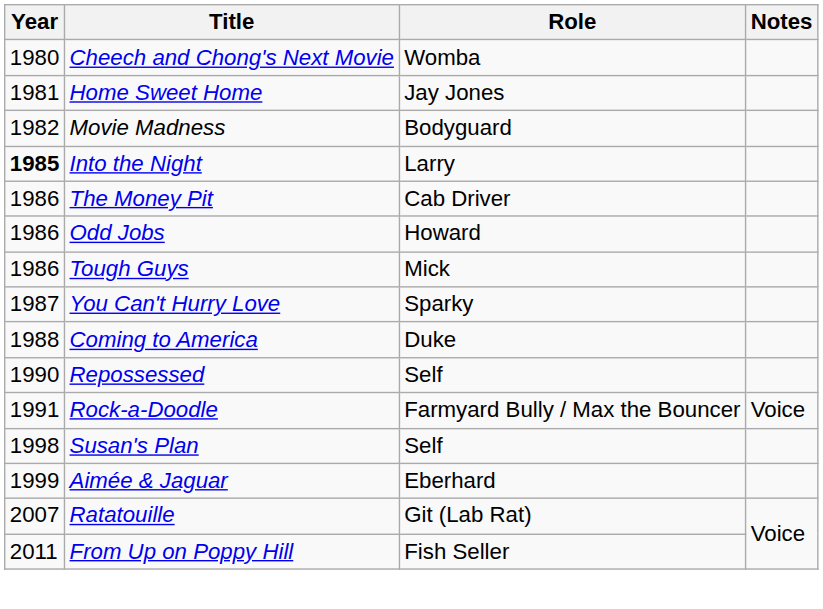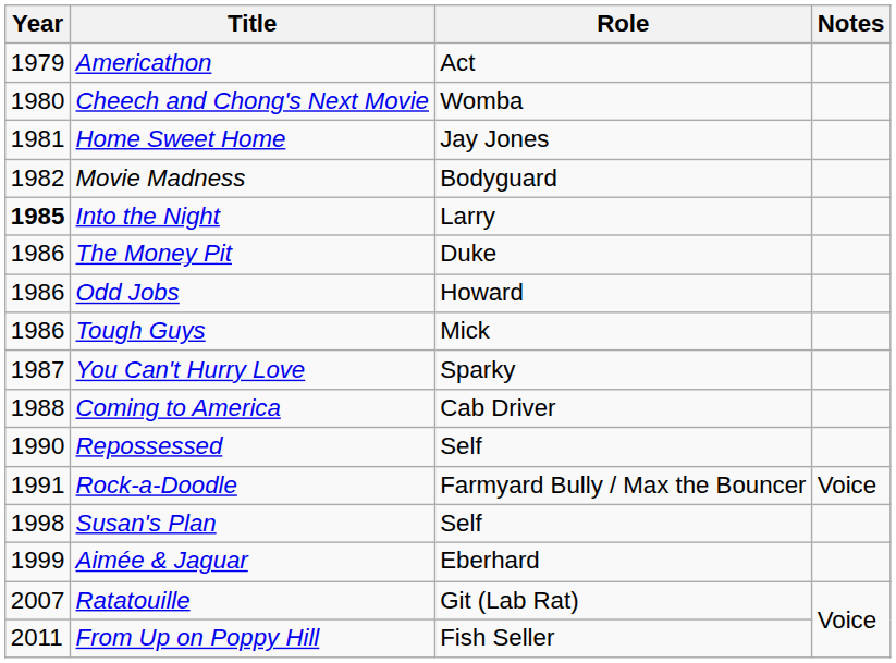 <table class="wikitable sortable">
 <tr>
 <th>Year</th>
 <th>Title</th>
 <th>Role</th>
 <th>Notes</th>
+</tr>
+<tr>
+<td>1979</td>
+<td><em><a href='#'>Americathon</a></em></td>
+<td>Act</td>
+<td></td>
 </tr>
 <tr>
 <td>1980</td>
 <td><em><a href='#'>Cheech and Chong's Next Movie</a></em></td>
 <td>Womba</td>
 <td></td>
 </tr>
 <tr>
 <td>1981</td>
 <td><a href='#'><em>Home Sweet Home</em></a></td>
 <td>Jay Jones</td>
 <td></td>
 </tr>
 <tr>
 <td>1982</td>
 <td><em>Movie Madness</em></td>
 <td>Bodyguard</td>
 <td></td>
 </tr>
 <tr>
 <td><strong>1985</strong></td>
 <td><a href='#'><em>Into the Night</em></a></td>
 <td>Larry</td>
 <td></td>
 </tr>
 <tr>
 <td>1986</td>
 <td><em><a href='#'>The Money Pit</a></em></td>
-<td>Cab Driver</td>
+<td>Duke</td>
 <td></td>
 </tr>
 <tr>
 <td>1986</td>
 <td><a href='#'><em>Odd Jobs</em></a></td>
 <td>Howard</td>
 <td></td>
 </tr>
 <tr>
 <td>1986</td>
 <td><em><a href='#'>Tough Guys</a></em></td>
 <td>Mick</td>
 <td></td>
 </tr>
 <tr>
 <td>1987</td>
 <td><a href='#'><em>You Can't Hurry Love</em></a></td>
 <td>Sparky</td>
 <td></td>
 </tr>
 <tr>
 <td>1988</td>
 <td><em><a href='#'>Coming to America</a></em></td>
-<td>Duke</td>
+<td>Cab Driver</td>
 <td></td>
 </tr>
 <tr>
 <td>1990</td>
 <td><a href='#'><em>Repossessed</em></a></td>
 <td>Self</td>
 <td></td>
 </tr>
 <tr>
 <td>1991</td>
 <td><em><a href='#'>Rock-a-Doodle</a></em></td>
 <td>Farmyard Bully / Max the Bouncer</td>
 <td>Voice</td>
 </tr>
 <tr>
 <td>1998</td>
 <td><em><a href='#'>Susan's Plan</a></em></td>
 <td>Self</td>
 <td></td>
 </tr>
 <tr>
 <td>1999</td>
 <td><em><a href='#'>Aimée & Jaguar</a></em></td>
 <td>Eberhard</td>
 <td></td>
 </tr>
 <tr>
 <td>2007</td>
 <td><a href='#'><em>Ratatouille</em></a></td>
 <td>Git (Lab Rat)</td>
 <td rowspan="2">Voice</td>
 </tr>
 <tr>
 <td>2011</td>
 <td><em><a href='#'>From Up on Poppy Hill</a></em></td>
 <td>Fish Seller</td>
 </tr>
 </table>
